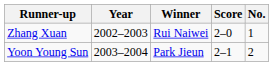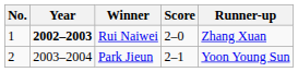 <table class="wikitable">
 <tr>
-<th>Runner-up</th>
+<th>No.</th>
 <th>Year</th>
 <th>Winner</th>
 <th>Score</th>
-<th>No.</th>
+<th>Runner-up</th>
 </tr>
 <tr>
-<td><a href='#'>Zhang Xuan</a></td>
-<td>2002–2003</td>
+<td>1</td>
+<td><strong>2002–2003</strong></td>
 <td><a href='#'>Rui Naiwei</a></td>
 <td>2–0</td>
-<td>1</td>
+<td><a href='#'>Zhang Xuan</a></td>
 </tr>
 <tr>
-<td><a href='#'>Yoon Young Sun</a></td>
+<td>2</td>
 <td>2003–2004</td>
 <td><a href='#'>Park Jieun</a></td>
 <td>2–1</td>
-<td>2</td>
+<td><a href='#'>Yoon Young Sun</a></td>
 </tr>
 </table>
